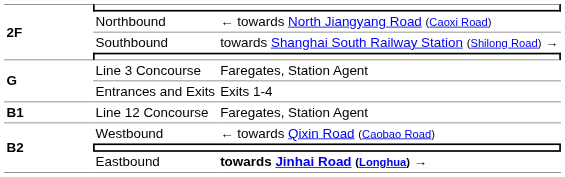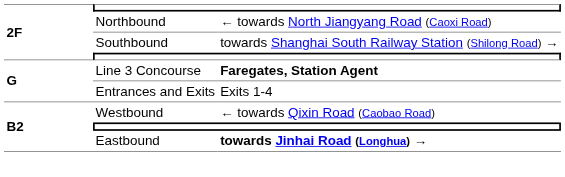 <table cellspacing=0 cellpadding=3>
 <tr>
 <td style="border-bottom:solid 1px gray;border-top:solid 1px gray;" rowspan=4 width=100><strong>2F</strong></td>
 <td style="border-right:solid 2px black;border-left:solid 2px black;border-top:solid 1px gray;border-bottom:solid 2px black;" colspan=2></td>
 </tr>
 <tr>
 <td style="border-bottom:solid 1px gray;">Northbound</td>
 <td style="border-bottom:solid 1px gray;">←  towards <a href='#'>North Jiangyang Road</a> <small>(<a href='#'>Caoxi Road</a>)</small></td>
 </tr>
 <tr>
 <td>Southbound</td>
 <td>  towards <a href='#'>Shanghai South Railway Station</a> <small>(<a href='#'>Shilong Road</a>)</small> →</td>
 </tr>
 <tr>
 <td style="border-right:solid 2px black;border-left:solid 2px black;border-top:solid 2px black;border-bottom:solid 1px gray;" colspan=2></td>
 </tr>
 <tr>
 <td style="border-bottom:solid 1px gray;" rowspan=2><strong>G</strong></td>
 <td style="border-bottom:solid 1px gray;">Line 3 Concourse</td>
-<td style="border-bottom:solid 1px gray;">Faregates, Station Agent</td>
+<td style="border-bottom:solid 1px gray;"><strong>Faregates, Station Agent</strong></td>
 </tr>
 <tr>
 <td style="border-bottom:solid 1px gray;">Entrances and Exits</td>
 <td style="border-bottom:solid 1px gray;">Exits 1-4</td>
-</tr>
-<tr>
-<td style="border-bottom:solid 1px gray;"><strong>B1</strong></td>
-<td style="border-bottom:solid 1px gray;">Line 12 Concourse</td>
-<td style="border-bottom:solid 1px gray;">Faregates, Station Agent</td>
 </tr>
 <tr>
 <td style="border-bottom:solid 1px gray;" rowspan=3><strong>B2</strong></td>
 <td>Westbound</td>
 <td>←  towards <a href='#'>Qixin Road</a> <small>(<a href='#'>Caobao Road</a>)</small></td>
 </tr>
 <tr>
 <td style="border-top:solid 2px black;border-right:solid 2px black;border-left:solid 2px black;border-bottom:solid 2px black;" colspan=2></td>
 </tr>
 <tr>
 <td style="border-bottom:solid 1px gray;">Eastbound</td>
 <td style="border-bottom:solid 1px gray;"><strong>  towards <a href='#'>Jinhai Road</a> <small>(<a href='#'>Longhua</a>)</small> →</strong></td>
 </tr>
 </table>
